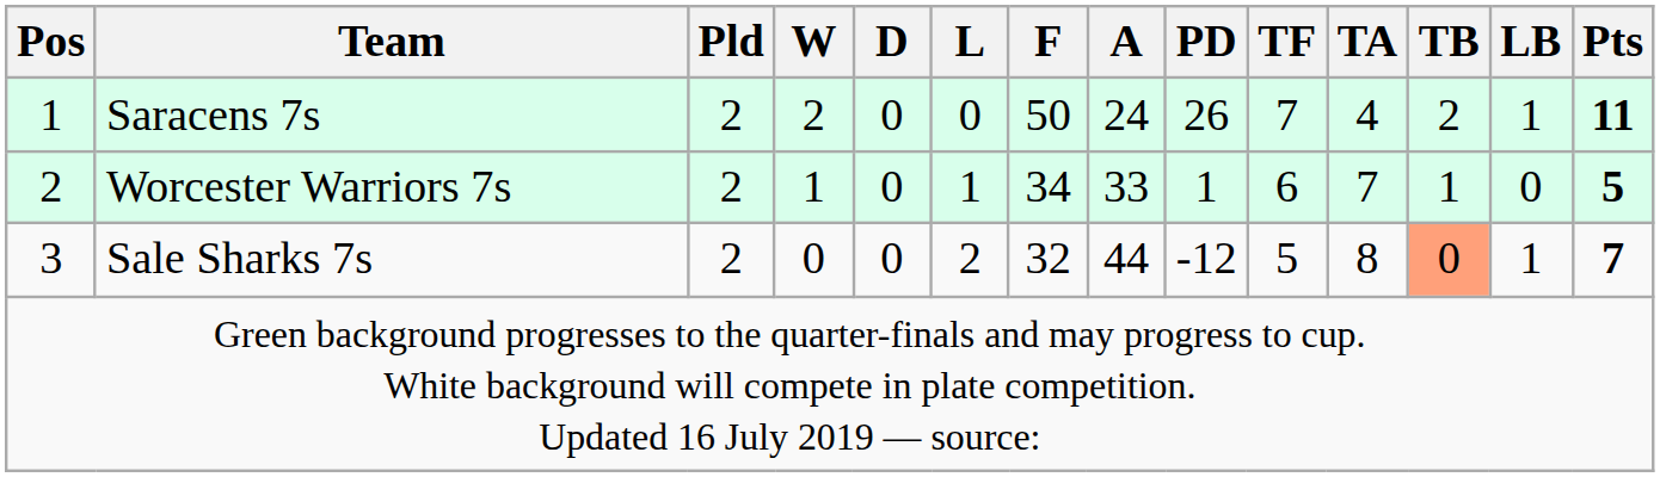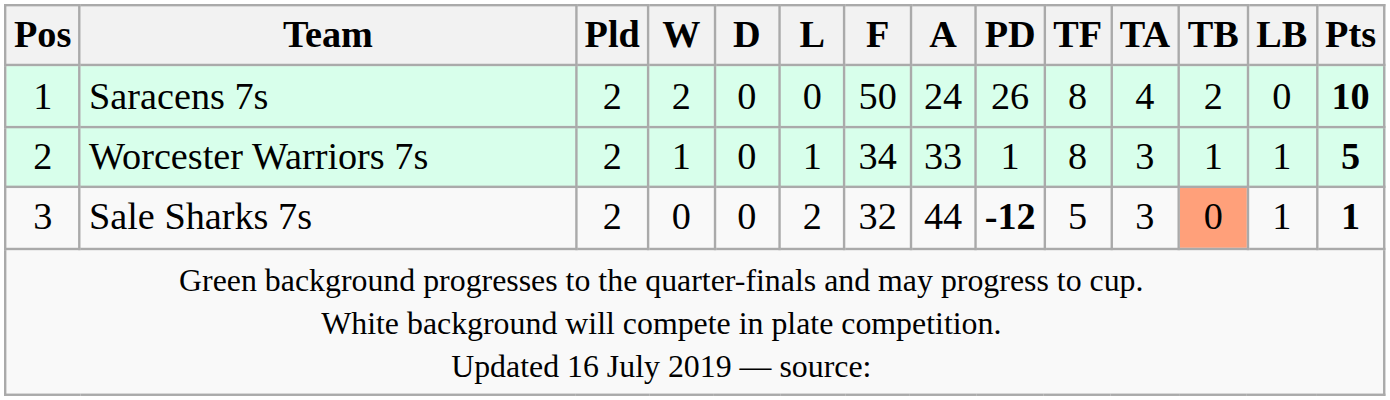 <table class="wikitable" style="text-align: center;">
 <tr>
 <th width="20">Pos</th>
 <th width="200">Team</th>
 <th width="20">Pld</th>
 <th width="20">W</th>
 <th width="20">D</th>
 <th width="20">L</th>
 <th width="20">F</th>
 <th width="20">A</th>
 <th width="20">PD</th>
 <th width="20">TF</th>
 <th width="20">TA</th>
 <th width="20">TB</th>
 <th width="20">LB</th>
 <th width="20">Pts</th>
 </tr>
 <tr bgcolor=#d8ffeb>
 <td>1</td>
 <td align=left>Saracens 7s</td>
 <td>2</td>
 <td>2</td>
 <td>0</td>
 <td>0</td>
 <td>50</td>
 <td>24</td>
 <td>26</td>
-<td>7</td>
+<td>8</td>
 <td>4</td>
 <td>2</td>
-<td>1</td>
-<td><strong>11</strong></td>
+<td>0</td>
+<td><strong>10</strong></td>
 </tr>
 <tr bgcolor=#d8ffeb>
 <td>2</td>
 <td align=left>Worcester Warriors 7s</td>
 <td>2</td>
 <td>1</td>
 <td>0</td>
 <td>1</td>
 <td>34</td>
 <td>33</td>
 <td>1</td>
-<td>6</td>
-<td>7</td>
+<td>8</td>
+<td>3</td>
 <td>1</td>
-<td>0</td>
+<td>1</td>
 <td><strong>5</strong></td>
 </tr>
 <tr>
 <td>3</td>
 <td align=left>Sale Sharks 7s</td>
 <td>2</td>
 <td>0</td>
 <td>0</td>
 <td>2</td>
 <td>32</td>
 <td>44</td>
-<td>-12</td>
+<td><strong>-12</strong></td>
 <td>5</td>
-<td>8</td>
+<td>3</td>
 <td style="background: lightsalmon;">0</td>
 <td>1</td>
-<td><strong>7</strong></td>
+<td><strong>1</strong></td>
 </tr>
 <tr align=center>
 <td colspan="13" style="border:0px"><small>Green background progresses to the quarter-finals and may progress to cup.<br>White background will compete in plate competition.<br>Updated 16 July 2019 — source: </small></td>
 </tr>
 </table>
